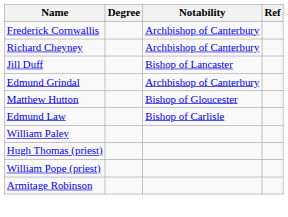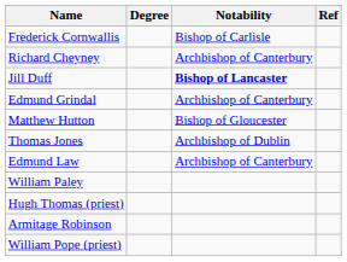 <table class="wikitable">
 <tr>
 <th>Name</th>
 <th>Degree</th>
 <th>Notability</th>
 <th>Ref</th>
 </tr>
 <tr>
 <td><a href='#'>Frederick Cornwallis</a></td>
 <td></td>
-<td><a href='#'>Archbishop of Canterbury</a></td>
+<td><a href='#'>Bishop of Carlisle</a></td>
 <td></td>
 </tr>
 <tr>
 <td><a href='#'>Richard Cheyney</a></td>
 <td></td>
 <td><a href='#'>Archbishop of Canterbury</a></td>
 <td></td>
 </tr>
 <tr>
 <td><a href='#'>Jill Duff</a></td>
 <td></td>
-<td><a href='#'>Bishop of Lancaster</a></td>
+<td><strong><a href='#'>Bishop of Lancaster</a></strong></td>
 <td></td>
 </tr>
 <tr>
 <td><a href='#'>Edmund Grindal</a></td>
 <td></td>
 <td><a href='#'>Archbishop of Canterbury</a></td>
 <td></td>
 </tr>
 <tr>
 <td><a href='#'>Matthew Hutton</a></td>
 <td></td>
 <td><a href='#'>Bishop of Gloucester</a></td>
 <td></td>
 </tr>
 <tr>
+<td><a href='#'>Thomas Jones</a></td>
+<td></td>
+<td><a href='#'>Archbishop of Dublin</a></td>
+<td></td>
+</tr>
+<tr>
 <td><a href='#'>Edmund Law</a></td>
 <td></td>
-<td><a href='#'>Bishop of Carlisle</a></td>
+<td><a href='#'>Archbishop of Canterbury</a></td>
 <td></td>
 </tr>
 <tr>
 <td><a href='#'>William Paley</a></td>
 <td></td>
 <td></td>
 <td></td>
 </tr>
 <tr>
 <td><a href='#'>Hugh Thomas (priest)</a></td>
 <td></td>
 <td></td>
 <td></td>
 </tr>
 <tr>
+<td><a href='#'>Armitage Robinson</a></td>
+<td></td>
+<td></td>
+<td></td>
+</tr>
+<tr>
 <td><a href='#'>William Pope (priest)</a></td>
 <td></td>
 <td></td>
 <td></td>
 </tr>
-<tr>
-<td><a href='#'>Armitage Robinson</a></td>
-<td></td>
-<td></td>
-<td></td>
-</tr>
 </table>
